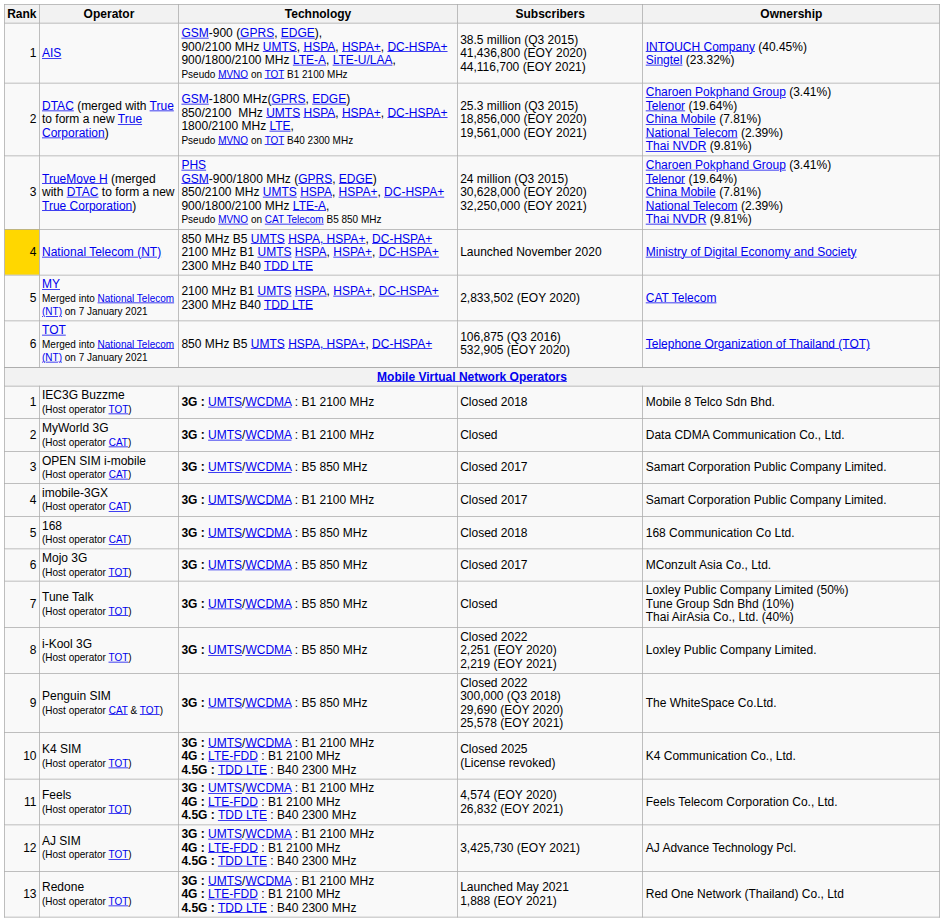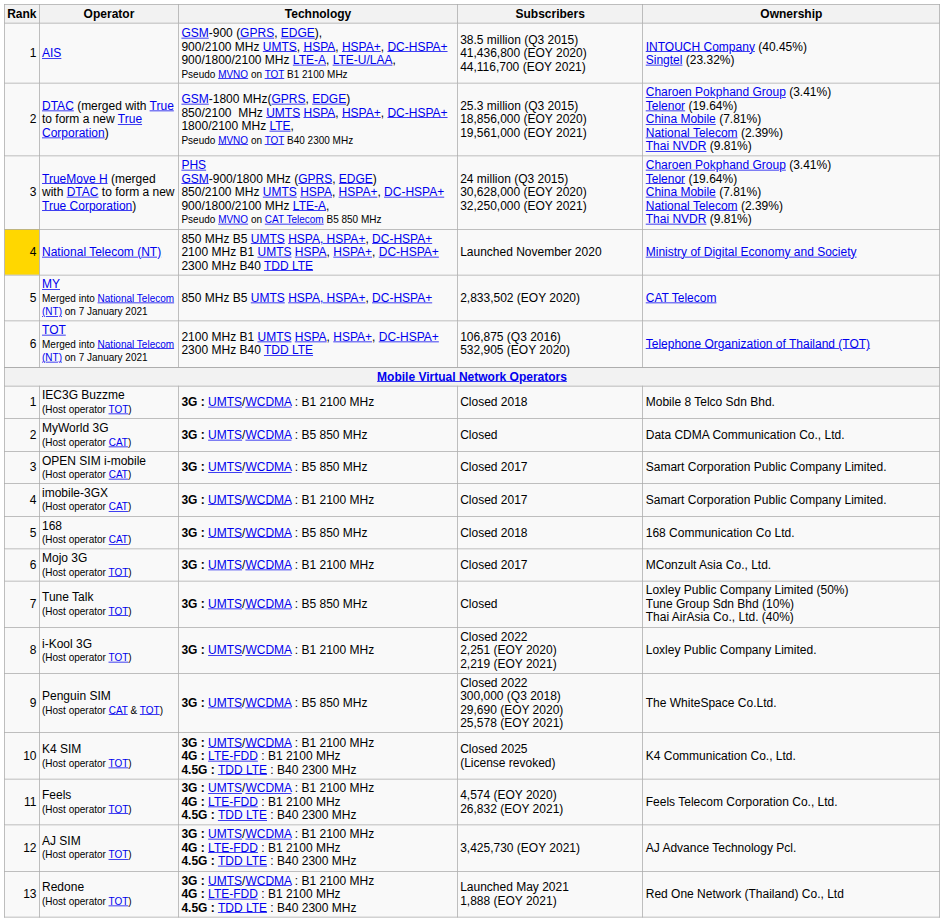 <table class="wikitable">
 <tr>
 <th style="width:3%;">Rank</th>
 <th style="width:15%;">Operator</th>
 <th style="width:30%;">Technology</th>
 <th style="width:20%;">Subscribers</th>
 <th style="width:32%;">Ownership</th>
 </tr>
 <tr>
 <td align=right>1</td>
 <td><a href='#'>AIS</a></td>
 <td><a href='#'>GSM</a>-900 (<a href='#'>GPRS</a>, <a href='#'>EDGE</a>),<br>900/2100 MHz <a href='#'>UMTS</a>, <a href='#'>HSPA</a>, <a href='#'>HSPA+</a>, <a href='#'>DC-HSPA+</a> <br>900/1800/2100 MHz <a href='#'>LTE-A</a>, <a href='#'>LTE-U/LAA</a>, <br><small>Pseudo <a href='#'>MVNO</a> on <a href='#'>TOT</a> B1 2100 MHz</small> <br></td>
 <td>38.5 million (Q3 2015) <br> 41,436,800 (EOY 2020)<br> 44,116,700 (EOY 2021)</td>
 <td><a href='#'>INTOUCH Company</a> (40.45%)<br><a href='#'>Singtel</a> (23.32%)</td>
 </tr>
 <tr>
 <td align=right>2</td>
 <td><a href='#'>DTAC</a> (merged with <a href='#'>True</a> to form a new <a href='#'>True Corporation</a>)</td>
 <td><a href='#'>GSM</a>-1800 MHz(<a href='#'>GPRS</a>, <a href='#'>EDGE</a>)<br>850/2100  MHz <a href='#'>UMTS</a> <a href='#'>HSPA</a>, <a href='#'>HSPA+</a>, <a href='#'>DC-HSPA+</a><br>1800/2100 MHz <a href='#'>LTE</a>, <br><small>Pseudo <a href='#'>MVNO</a> on <a href='#'>TOT</a> B40 2300 MHz</small> <br></td>
 <td>25.3 million (Q3 2015) <br> 18,856,000 (EOY 2020) <br>19,561,000 (EOY 2021)</td>
 <td><a href='#'>Charoen Pokphand Group</a> (3.41%)<br><a href='#'>Telenor</a> (19.64%)<br><a href='#'>China Mobile</a> (7.81%)<br><a href='#'>National Telecom</a> (2.39%)<br><a href='#'>Thai NVDR</a> (9.81%)</td>
 </tr>
 <tr>
 <td align=right>3</td>
 <td><a href='#'>TrueMove H</a> (merged with <a href='#'>DTAC</a> to form a new <a href='#'>True Corporation</a>)</td>
 <td><a href='#'>PHS</a><br> <a href='#'>GSM</a>-900/1800 MHz (<a href='#'>GPRS</a>, <a href='#'>EDGE</a>)<br> 850/2100 MHz <a href='#'>UMTS</a> <a href='#'>HSPA</a>, <a href='#'>HSPA+</a>, <a href='#'>DC-HSPA+</a><br>900/1800/2100 MHz <a href='#'>LTE-A</a>, <br><small>Pseudo <a href='#'>MVNO</a> on <a href='#'>CAT Telecom</a> B5 850 MHz</small> <br></td>
 <td>24 million (Q3 2015) <br>30,628,000 (EOY 2020) <br>32,250,000 (EOY 2021)</td>
 <td><a href='#'>Charoen Pokphand Group</a> (3.41%)<br><a href='#'>Telenor</a> (19.64%)<br><a href='#'>China Mobile</a> (7.81%)<br><a href='#'>National Telecom</a> (2.39%)<br><a href='#'>Thai NVDR</a> (9.81%)</td>
 </tr>
 <tr>
 <td align=right style="background: gold;">4</td>
 <td><a href='#'>National Telecom (NT)</a></td>
 <td>850 MHz B5 <a href='#'>UMTS</a> <a href='#'>HSPA, HSPA+</a>, <a href='#'>DC-HSPA+</a> <br> 2100 MHz B1 <a href='#'>UMTS</a> <a href='#'>HSPA</a>, <a href='#'>HSPA+</a>, <a href='#'>DC-HSPA+</a> <br> 2300 MHz B40 <a href='#'>TDD LTE</a></td>
 <td>Launched November 2020</td>
 <td><a href='#'>Ministry of Digital Economy and Society</a></td>
 </tr>
 <tr>
 <td align=right>5</td>
 <td><a href='#'>MY</a> <br><small>Merged into <a href='#'>National Telecom (NT)</a> on 7 January 2021</small></td>
-<td>2100 MHz B1 <a href='#'>UMTS</a> <a href='#'>HSPA</a>, <a href='#'>HSPA+</a>, <a href='#'>DC-HSPA+</a> <br> 2300 MHz B40 <a href='#'>TDD LTE</a></td>
+<td>850 MHz B5 <a href='#'>UMTS</a> <a href='#'>HSPA, HSPA+</a>, <a href='#'>DC-HSPA+</a></td>
 <td>2,833,502 (EOY 2020)</td>
 <td><a href='#'>CAT Telecom</a></td>
 </tr>
 <tr>
 <td align=right>6</td>
 <td><a href='#'>TOT</a> <br><small>Merged into <a href='#'>National Telecom (NT)</a> on 7 January 2021</small></td>
-<td>850 MHz B5 <a href='#'>UMTS</a> <a href='#'>HSPA, HSPA+</a>, <a href='#'>DC-HSPA+</a></td>
+<td>2100 MHz B1 <a href='#'>UMTS</a> <a href='#'>HSPA</a>, <a href='#'>HSPA+</a>, <a href='#'>DC-HSPA+</a> <br> 2300 MHz B40 <a href='#'>TDD LTE</a></td>
 <td>106,875 (Q3 2016) <br> 532,905 (EOY 2020)</td>
 <td><a href='#'>Telephone Organization of Thailand (TOT)</a></td>
 </tr>
 <tr>
 </tr>
 <tr>
 </tr>
 <tr>
 <th colspan="5" style="text-align:center;"><a href='#'>Mobile Virtual Network Operators</a></th>
 </tr>
 <tr>
 <td align=right>1</td>
 <td>IEC3G Buzzme <br><small>(Host operator <a href='#'>TOT</a>)</small></td>
 <td><strong>3G :</strong>  <a href='#'>UMTS</a>/<a href='#'>WCDMA</a> : B1 2100 MHz</td>
 <td>Closed 2018</td>
 <td>Mobile 8 Telco Sdn Bhd.</td>
 </tr>
 <tr>
 <td align=right>2</td>
 <td>MyWorld 3G <br> <small>(Host operator <a href='#'>CAT</a>)</small></td>
-<td><strong>3G :</strong>  <a href='#'>UMTS</a>/<a href='#'>WCDMA</a> : B1 2100 MHz</td>
+<td><strong>3G :</strong> <a href='#'>UMTS</a>/<a href='#'>WCDMA</a> : B5 850 MHz</td>
 <td>Closed</td>
 <td>Data CDMA Communication Co., Ltd.</td>
 </tr>
 <tr>
 <td align=right>3</td>
 <td>OPEN SIM i-mobile <br> <small>(Host operator <a href='#'>CAT</a>)</small></td>
 <td><strong>3G :</strong>  <a href='#'>UMTS</a>/<a href='#'>WCDMA</a> : B5 850 MHz</td>
 <td>Closed 2017</td>
 <td>Samart Corporation Public Company Limited.</td>
 </tr>
 <tr>
 <td align=right>4</td>
 <td>imobile-3GX <br> <small>(Host operator <a href='#'>CAT</a>)</small></td>
 <td><strong>3G :</strong>  <a href='#'>UMTS</a>/<a href='#'>WCDMA</a> : B1 2100 MHz</td>
 <td>Closed 2017</td>
 <td>Samart Corporation Public Company Limited.</td>
 </tr>
 <tr>
 <td align=right>5</td>
 <td>168 <br> <small>(Host operator <a href='#'>CAT</a>)</small></td>
 <td><strong>3G :</strong>  <a href='#'>UMTS</a>/<a href='#'>WCDMA</a> : B5 850 MHz</td>
 <td>Closed 2018</td>
 <td>168 Communication Co Ltd.</td>
 </tr>
 <tr>
 <td align=right>6</td>
 <td>Mojo 3G <br><small>(Host operator <a href='#'>TOT</a>)</small></td>
-<td><strong>3G :</strong>  <a href='#'>UMTS</a>/<a href='#'>WCDMA</a> : B5 850 MHz</td>
+<td><strong>3G :</strong>  <a href='#'>UMTS</a>/<a href='#'>WCDMA</a> : B1 2100 MHz</td>
 <td>Closed 2017</td>
 <td>MConzult Asia Co., Ltd.</td>
 </tr>
 <tr>
 <td align=right>7</td>
 <td>Tune Talk <br><small>(Host operator <a href='#'>TOT</a>)</small></td>
 <td><strong>3G :</strong>  <a href='#'>UMTS</a>/<a href='#'>WCDMA</a> : B5 850 MHz</td>
 <td>Closed</td>
 <td>Loxley Public Company Limited (50%)<br>Tune Group Sdn Bhd (10%)<br>Thai AirAsia Co., Ltd. (40%)</td>
 </tr>
 <tr>
 <td align=right>8</td>
 <td>i-Kool 3G <br><small>(Host operator <a href='#'>TOT</a>)</small></td>
-<td><strong>3G :</strong> <a href='#'>UMTS</a>/<a href='#'>WCDMA</a> : B5 850 MHz</td>
+<td><strong>3G :</strong>  <a href='#'>UMTS</a>/<a href='#'>WCDMA</a> : B1 2100 MHz</td>
 <td>Closed 2022 <br>2,251 (EOY 2020) <br>2,219 (EOY 2021)</td>
 <td>Loxley Public Company Limited.</td>
 </tr>
 <tr>
 <td align=right>9</td>
 <td>Penguin SIM <br> <small>(Host operator <a href='#'>CAT</a> & <a href='#'>TOT</a>)</small></td>
 <td><strong>3G :</strong>  <a href='#'>UMTS</a>/<a href='#'>WCDMA</a> : B5 850 MHz</td>
 <td>Closed 2022 <br>300,000 (Q3 2018) <br> 29,690 (EOY 2020) <br>25,578 (EOY 2021)</td>
 <td>The WhiteSpace Co.Ltd.</td>
 </tr>
 <tr>
 <td align=right>10</td>
 <td>K4 SIM <br><small>(Host operator <a href='#'>TOT</a>)</small></td>
 <td><strong>3G :</strong>  <a href='#'>UMTS</a>/<a href='#'>WCDMA</a> : B1 2100 MHz <br> <strong>4G :</strong> <a href='#'>LTE-FDD</a> : B1 2100 MHz <br> <strong>4.5G :</strong>  <a href='#'>TDD LTE</a> : B40 2300 MHz</td>
 <td>Closed 2025 <br>(License revoked)</td>
 <td>K4 Communication Co., Ltd.</td>
 </tr>
 <tr>
 <td align=right>11</td>
 <td>Feels <br><small>(Host operator <a href='#'>TOT</a>)</small></td>
 <td><strong>3G :</strong>  <a href='#'>UMTS</a>/<a href='#'>WCDMA</a> : B1 2100 MHz <br> <strong>4G :</strong> <a href='#'>LTE-FDD</a> : B1 2100 MHz <br> <strong>4.5G :</strong>  <a href='#'>TDD LTE</a> : B40 2300 MHz</td>
 <td>4,574 (EOY 2020) <br>26,832 (EOY 2021)</td>
 <td>Feels Telecom Corporation Co., Ltd.</td>
 </tr>
 <tr>
 <td align=right>12</td>
 <td>AJ SIM <br><small>(Host operator <a href='#'>TOT</a>)</small></td>
 <td><strong>3G :</strong>  <a href='#'>UMTS</a>/<a href='#'>WCDMA</a> : B1 2100 MHz <br> <strong>4G :</strong> <a href='#'>LTE-FDD</a> : B1 2100 MHz <br> <strong>4.5G :</strong>  <a href='#'>TDD LTE</a> : B40 2300 MHz</td>
 <td>3,425,730 (EOY 2021)</td>
 <td>AJ Advance Technology Pcl.</td>
 </tr>
 <tr>
 <td align=right>13</td>
 <td>Redone <br><small>(Host operator <a href='#'>TOT</a>)</small></td>
 <td><strong>3G :</strong>  <a href='#'>UMTS</a>/<a href='#'>WCDMA</a> : B1 2100 MHz <br> <strong>4G :</strong> <a href='#'>LTE-FDD</a> : B1 2100 MHz <br> <strong>4.5G :</strong>  <a href='#'>TDD LTE</a> : B40 2300 MHz</td>
 <td>Launched May 2021 <br>1,888 (EOY 2021)</td>
 <td>Red One Network (Thailand) Co., Ltd</td>
 </tr>
 </table>
